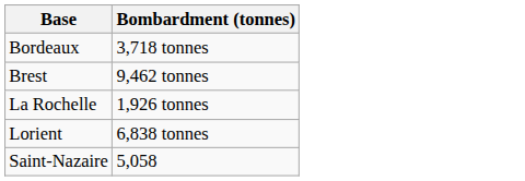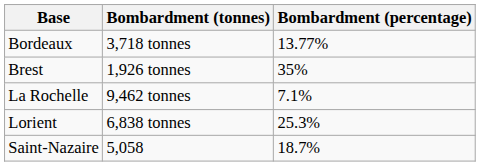 <table class="wikitable">
 <tr>
 <th>Base</th>
 <th>Bombardment (tonnes)</th>
+<th>Bombardment (percentage)</th>
 </tr>
 <tr>
 <td>Bordeaux</td>
 <td>3,718 tonnes</td>
+<td>13.77%</td>
 </tr>
 <tr>
 <td>Brest</td>
-<td>9,462 tonnes</td>
+<td>1,926 tonnes</td>
+<td>35%</td>
 </tr>
 <tr>
 <td>La Rochelle</td>
-<td>1,926 tonnes</td>
+<td>9,462 tonnes</td>
+<td>7.1%</td>
 </tr>
 <tr>
 <td>Lorient</td>
 <td>6,838 tonnes</td>
+<td>25.3%</td>
 </tr>
 <tr>
 <td>Saint-Nazaire</td>
 <td>5,058</td>
+<td>18.7%</td>
 </tr>
 </table>
